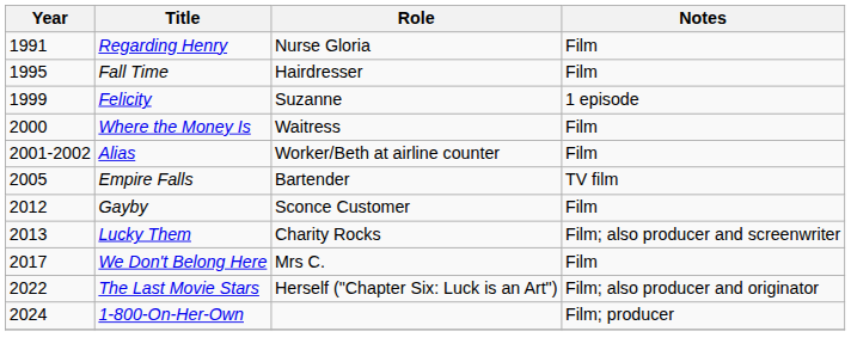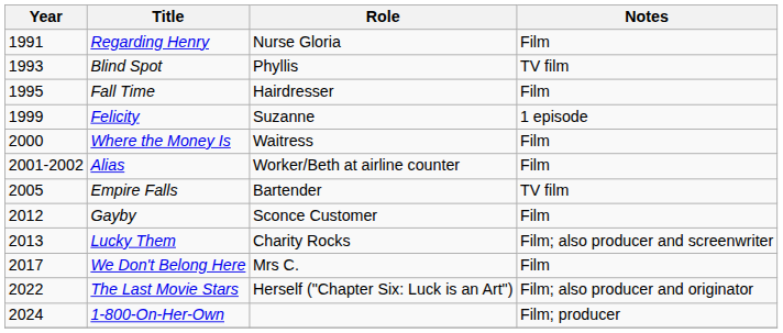 <table class="wikitable sortable">
 <tr>
 <th>Year</th>
 <th>Title</th>
 <th>Role</th>
 <th class="unsortable">Notes</th>
 </tr>
 <tr>
 <td>1991</td>
 <td><em><a href='#'>Regarding Henry</a></em></td>
 <td>Nurse Gloria</td>
 <td>Film</td>
+</tr>
+<tr>
+<td>1993</td>
+<td><em>Blind Spot</em></td>
+<td>Phyllis</td>
+<td>TV film</td>
 </tr>
 <tr>
 <td>1995</td>
 <td><em>Fall Time</em></td>
 <td>Hairdresser</td>
 <td>Film</td>
 </tr>
 <tr>
 <td>1999</td>
 <td><em><a href='#'>Felicity</a></em></td>
 <td>Suzanne</td>
 <td>1 episode</td>
 </tr>
 <tr>
 <td>2000</td>
 <td><em><a href='#'>Where the Money Is</a></em></td>
 <td>Waitress</td>
 <td>Film</td>
 </tr>
 <tr>
 <td>2001-2002</td>
 <td><em><a href='#'>Alias</a></em></td>
 <td>Worker/Beth at airline counter</td>
 <td>Film</td>
 </tr>
 <tr>
 <td>2005</td>
 <td><em>Empire Falls</em></td>
 <td>Bartender</td>
 <td>TV film</td>
 </tr>
 <tr>
 <td>2012</td>
 <td><em>Gayby</em></td>
 <td>Sconce Customer</td>
 <td>Film</td>
 </tr>
 <tr>
 <td>2013</td>
 <td><em><a href='#'>Lucky Them</a></em></td>
 <td>Charity Rocks</td>
 <td>Film; also producer and screenwriter</td>
 </tr>
 <tr>
 <td>2017</td>
 <td><em><a href='#'>We Don't Belong Here</a></em></td>
 <td>Mrs C.</td>
 <td>Film</td>
 </tr>
 <tr>
 <td>2022</td>
 <td><em><a href='#'>The Last Movie Stars</a></em></td>
 <td>Herself ("Chapter Six: Luck is an Art")</td>
 <td>Film; also producer and originator</td>
 </tr>
 <tr>
 <td>2024</td>
 <td><em><a href='#'>1-800-On-Her-Own</a></em></td>
 <td></td>
 <td>Film; producer</td>
 </tr>
 <tr>
 </tr>
 </table>
